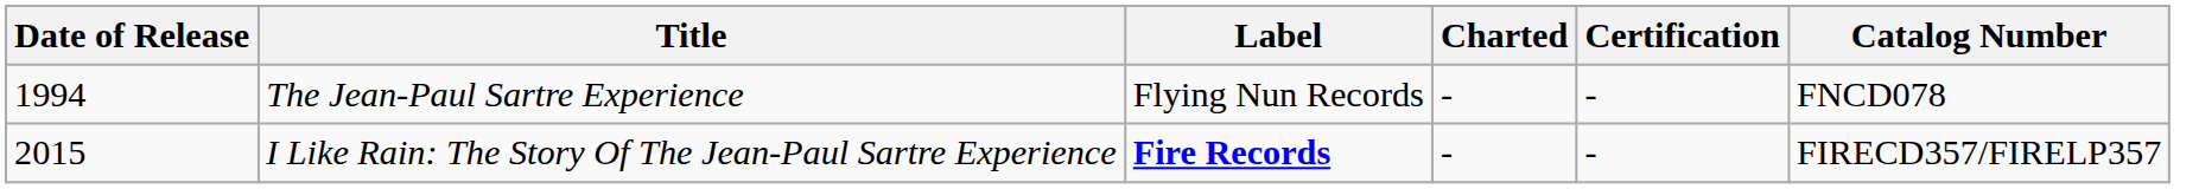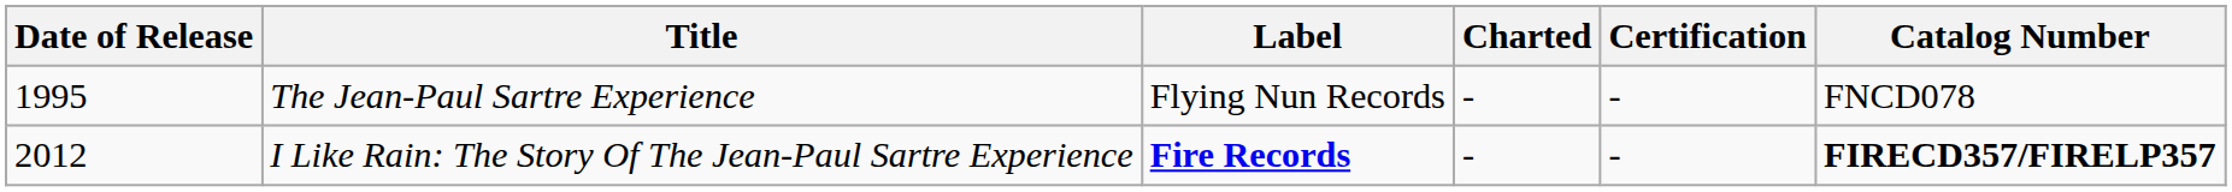 <table class="wikitable" style="font-size: 95%;">
 <tr>
 <th>Date of Release</th>
 <th>Title</th>
 <th>Label</th>
 <th>Charted</th>
 <th>Certification</th>
 <th>Catalog Number</th>
 </tr>
 <tr>
-<td>1994</td>
+<td>1995</td>
 <td><em>The Jean-Paul Sartre Experience</em></td>
 <td>Flying Nun Records</td>
 <td>-</td>
 <td>-</td>
 <td>FNCD078</td>
 </tr>
 <tr>
-<td>2015</td>
+<td>2012</td>
 <td><em>I Like Rain: The Story Of The Jean-Paul Sartre Experience</em></td>
 <td><strong><a href='#'>Fire Records</a></strong></td>
 <td>-</td>
 <td>-</td>
-<td>FIRECD357/FIRELP357</td>
+<td><strong>FIRECD357/FIRELP357</strong></td>
 </tr>
 </table>
